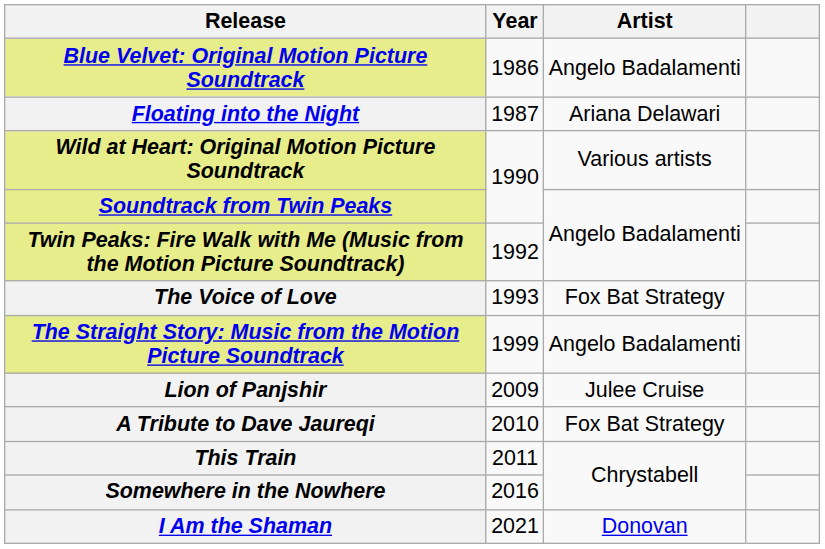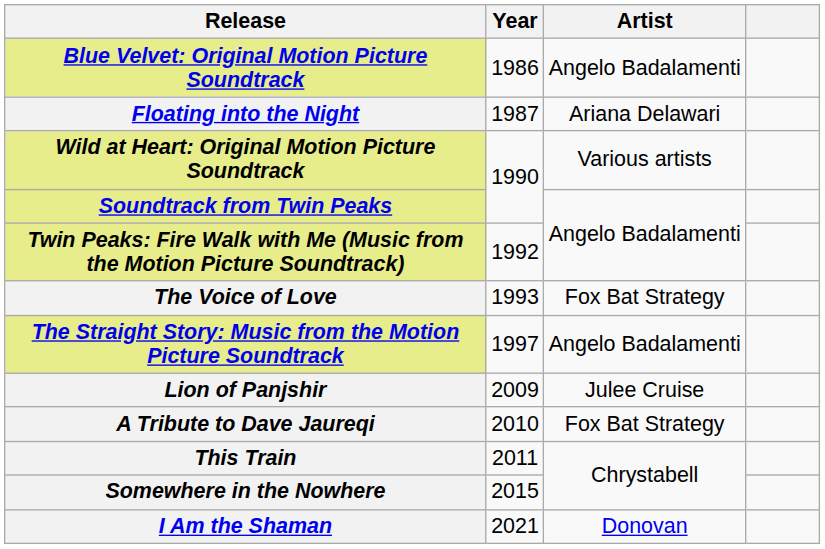 <table class="wikitable plainrowheaders" style="text-align:center">
 <tr>
 <th scope="col" style="width:22em">Release</th>
 <th scope="col">Year</th>
 <th scope="col">Artist</th>
 <th scope="col" style="width:3em"></th>
 </tr>
 <tr>
 <th scope="row" style="background-color:#E7ED8A"><em><a href='#'>Blue Velvet: Original Motion Picture Soundtrack</a></em></th>
 <td>1986</td>
 <td>Angelo Badalamenti</td>
 <td></td>
 </tr>
 <tr>
 <th scope="row"><em><a href='#'>Floating into the Night</a></em></th>
 <td>1987</td>
 <td>Ariana Delawari</td>
 <td></td>
 </tr>
 <tr>
 <th scope="row" style="background-color:#E7ED8A"><em>Wild at Heart: Original Motion Picture Soundtrack</em></th>
 <td rowspan="2">1990</td>
 <td>Various artists</td>
 <td></td>
 </tr>
 <tr>
 <th scope="row" style="background-color:#E7ED8A"><em><a href='#'>Soundtrack from Twin Peaks</a></em></th>
 <td rowspan="2">Angelo Badalamenti</td>
 <td></td>
 </tr>
 <tr>
 <th scope="row" style="background-color:#E7ED8A"><em>Twin Peaks: Fire Walk with Me (Music from the Motion Picture Soundtrack)</em></th>
 <td>1992</td>
 <td></td>
 </tr>
 <tr>
 <th scope="row"><em>The Voice of Love</em></th>
 <td>1993</td>
 <td>Fox Bat Strategy</td>
 <td></td>
 </tr>
 <tr>
 <th scope="row" style="background-color:#E7ED8A"><em><a href='#'>The Straight Story: Music from the Motion Picture Soundtrack</a></em></th>
-<td>1999</td>
+<td>1997</td>
 <td>Angelo Badalamenti</td>
 <td></td>
 </tr>
 <tr>
 <th scope="row"><em>Lion of Panjshir</em></th>
 <td>2009</td>
 <td>Julee Cruise</td>
 <td></td>
 </tr>
 <tr>
 <th scope="row"><em>A Tribute to Dave Jaureqi</em></th>
 <td>2010</td>
 <td>Fox Bat Strategy</td>
 <td></td>
 </tr>
 <tr>
 <th scope="row"><em>This Train</em></th>
 <td>2011</td>
 <td rowspan="2">Chrystabell</td>
 <td></td>
 </tr>
 <tr>
 <th scope="row"><em>Somewhere in the Nowhere</em></th>
-<td>2016</td>
+<td>2015</td>
 <td></td>
 </tr>
 <tr>
 <th scope="row"><em><a href='#'>I Am the Shaman</a></em></th>
 <td>2021</td>
 <td><a href='#'>Donovan</a></td>
 <td></td>
 </tr>
 </table>
